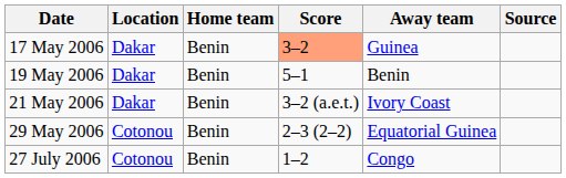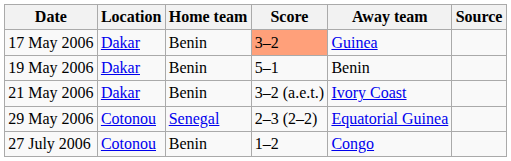 <table class="wikitable">
 <tr>
 <th>Date</th>
 <th>Location</th>
 <th>Home team</th>
 <th>Score</th>
 <th>Away team</th>
 <th>Source</th>
 </tr>
 <tr>
 <td>17 May 2006</td>
 <td><a href='#'>Dakar</a></td>
 <td> Benin</td>
 <td style="background: lightsalmon;">3–2</td>
 <td> <a href='#'>Guinea</a></td>
 <td></td>
 </tr>
 <tr>
 <td>19 May 2006</td>
 <td><a href='#'>Dakar</a></td>
 <td> Benin</td>
 <td>5–1</td>
 <td> Benin</td>
 <td></td>
 </tr>
 <tr>
 <td>21 May 2006</td>
 <td><a href='#'>Dakar</a></td>
 <td> Benin</td>
 <td>3–2 (a.e.t.)</td>
 <td> <a href='#'>Ivory Coast</a></td>
 <td></td>
 </tr>
 <tr>
 <td>29 May 2006</td>
 <td><a href='#'>Cotonou</a></td>
-<td> Benin</td>
+<td> <a href='#'>Senegal</a></td>
 <td>2–3 (2–2)</td>
 <td> <a href='#'>Equatorial Guinea</a></td>
 <td></td>
 </tr>
 <tr>
 <td>27 July 2006</td>
 <td><a href='#'>Cotonou</a></td>
 <td> Benin</td>
 <td>1–2</td>
 <td> <a href='#'>Congo</a></td>
 <td></td>
 </tr>
 </table>
